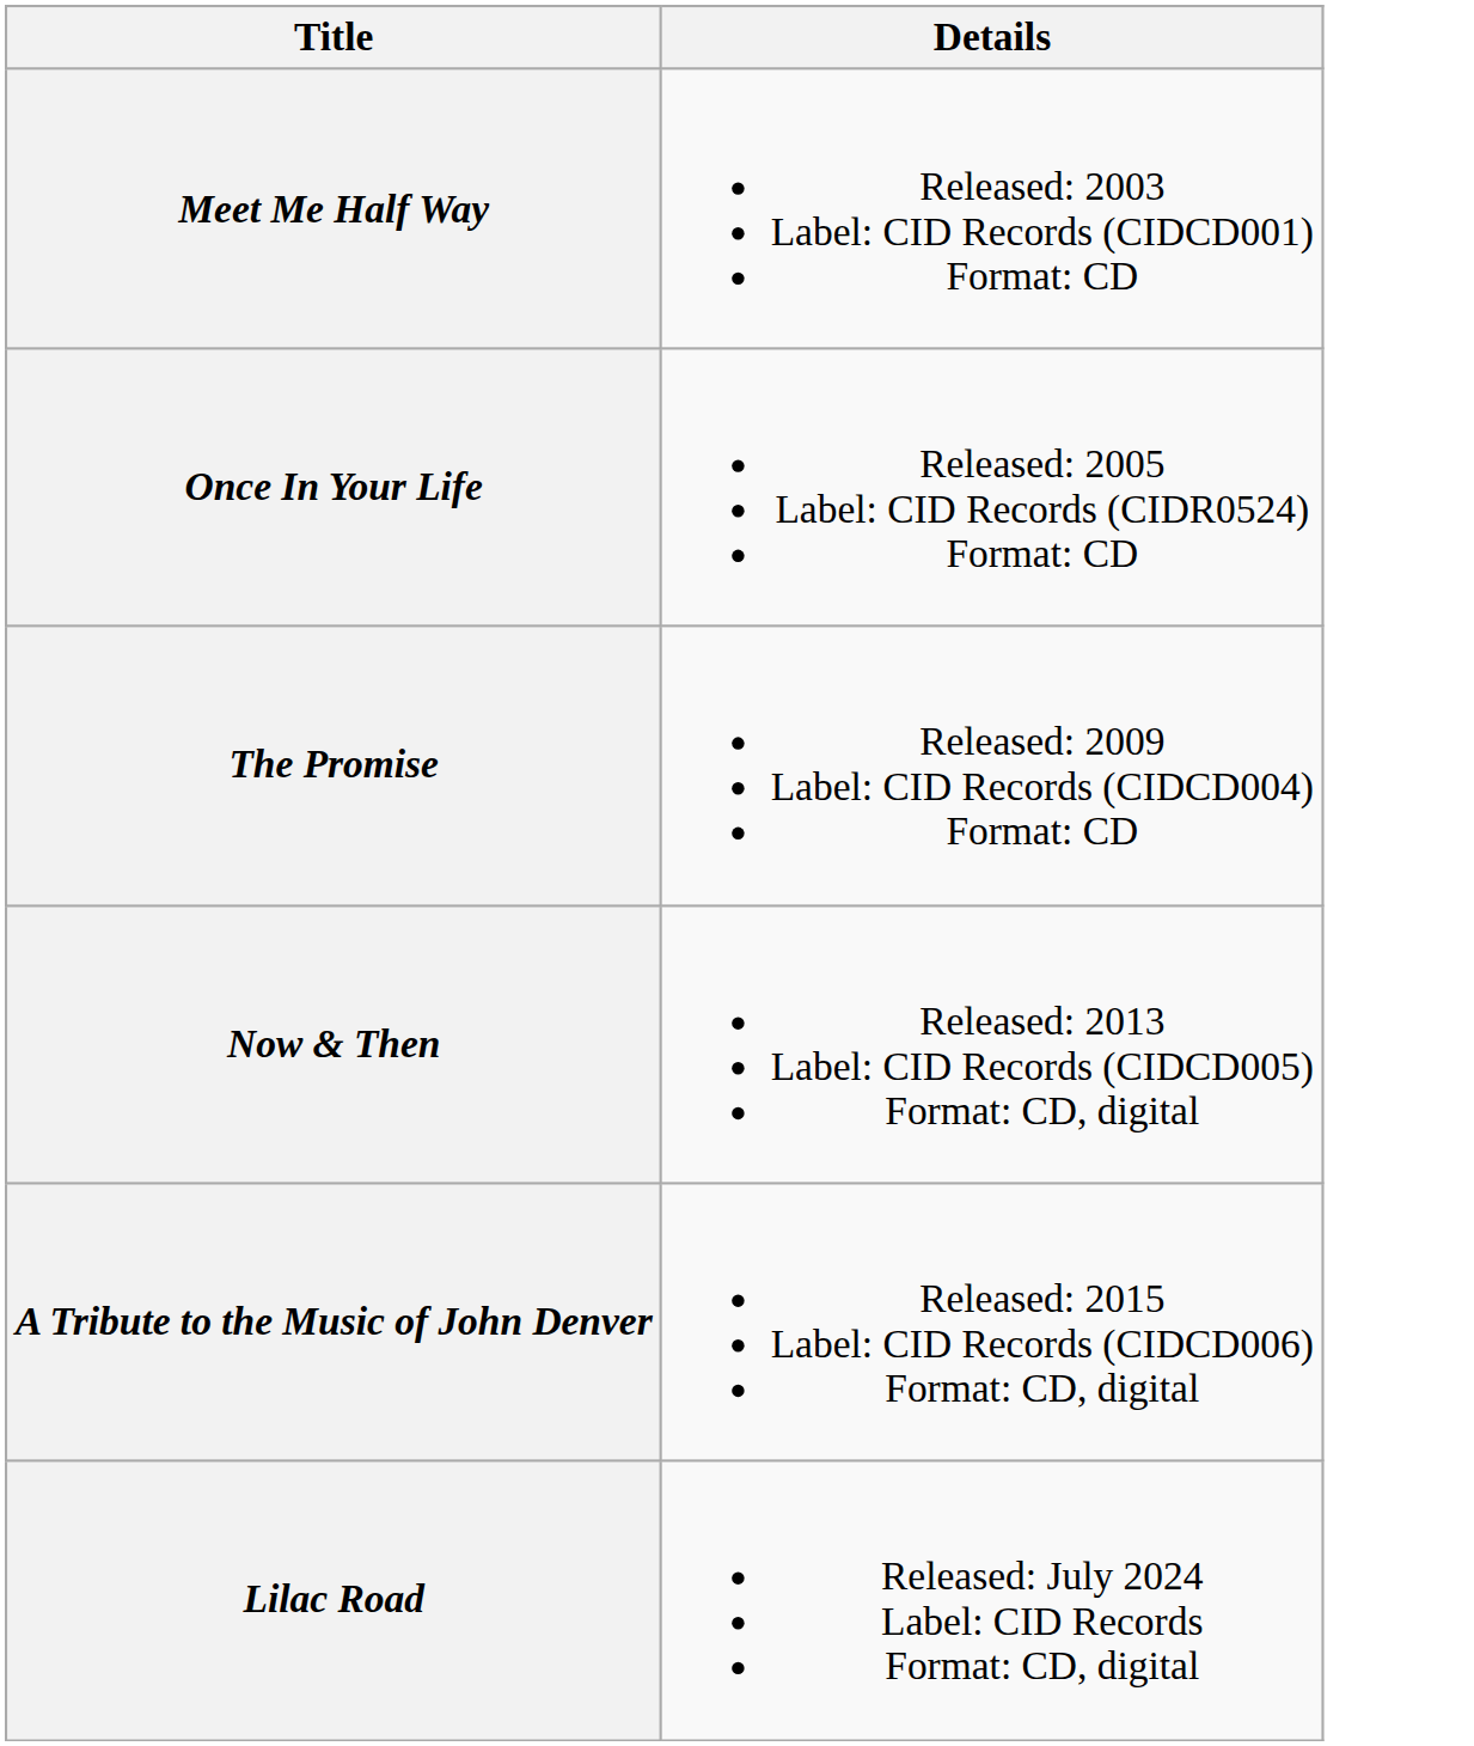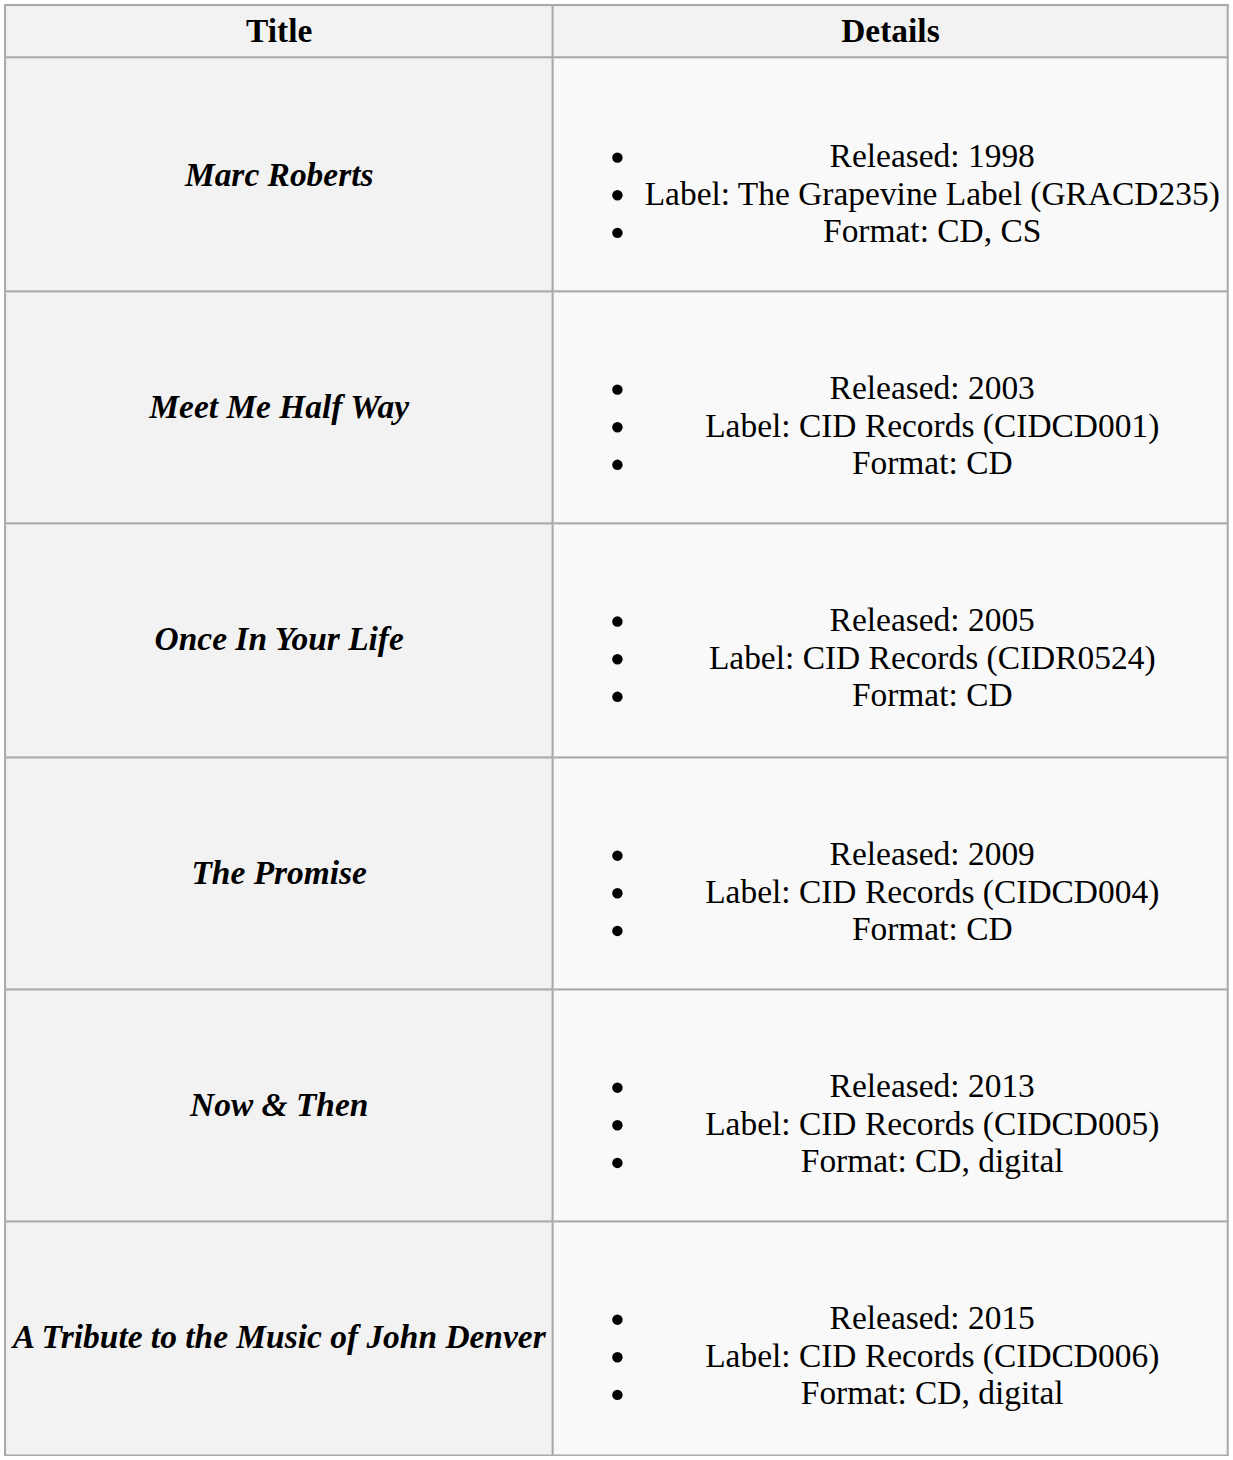 <table class="wikitable plainrowheaders" style="text-align:center;" border="1">
 <tr>
 <th>Title</th>
 <th>Details</th>
+</tr>
+<tr>
+<th scope="row"><em>Marc Roberts</em></th>
+<td><br><ul><li>Released: 1998</li><li>Label: The Grapevine Label (GRACD235)</li><li>Format: CD, CS</li></ul></td>
 </tr>
 <tr>
 <th scope="row"><em>Meet Me Half Way</em></th>
 <td><br><ul><li>Released: 2003</li><li>Label: CID Records (CIDCD001)</li><li>Format: CD</li></ul></td>
 </tr>
 <tr>
 <th scope="row"><em>Once In Your Life</em></th>
 <td><br><ul><li>Released: 2005</li><li>Label: CID Records (CIDR0524)</li><li>Format: CD</li></ul></td>
 </tr>
 <tr>
 <th scope="row"><em>The Promise</em></th>
 <td><br><ul><li>Released: 2009</li><li>Label: CID Records (CIDCD004)</li><li>Format: CD</li></ul></td>
 </tr>
 <tr>
 <th scope="row"><em>Now & Then</em></th>
 <td><br><ul><li>Released: 2013</li><li>Label: CID Records (CIDCD005)</li><li>Format: CD, digital</li></ul></td>
 </tr>
 <tr>
 <th scope="row"><em>A Tribute to the Music of John Denver</em></th>
 <td><br><ul><li>Released: 2015</li><li>Label: CID Records (CIDCD006)</li><li>Format: CD, digital</li></ul></td>
 </tr>
-<tr>
-<th scope="row"><em>Lilac Road</em></th>
-<td><br><ul><li>Released: July 2024</li><li>Label: CID Records</li><li>Format: CD, digital</li></ul></td>
-</tr>
 </table>
